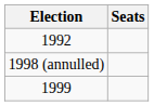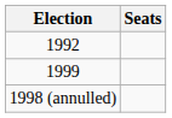 <table class=wikitable style="text-align:center">
 <tr>
 <th>Election</th>
 <th>Seats</th>
 </tr>
 <tr>
 <td>1992</td>
 <td></td>
 </tr>
 <tr>
+<td>1999</td>
+<td></td>
+</tr>
+<tr>
 <td>1998 (annulled)</td>
 <td></td>
 </tr>
-<tr>
-<td>1999</td>
-<td></td>
-</tr>
 </table>
